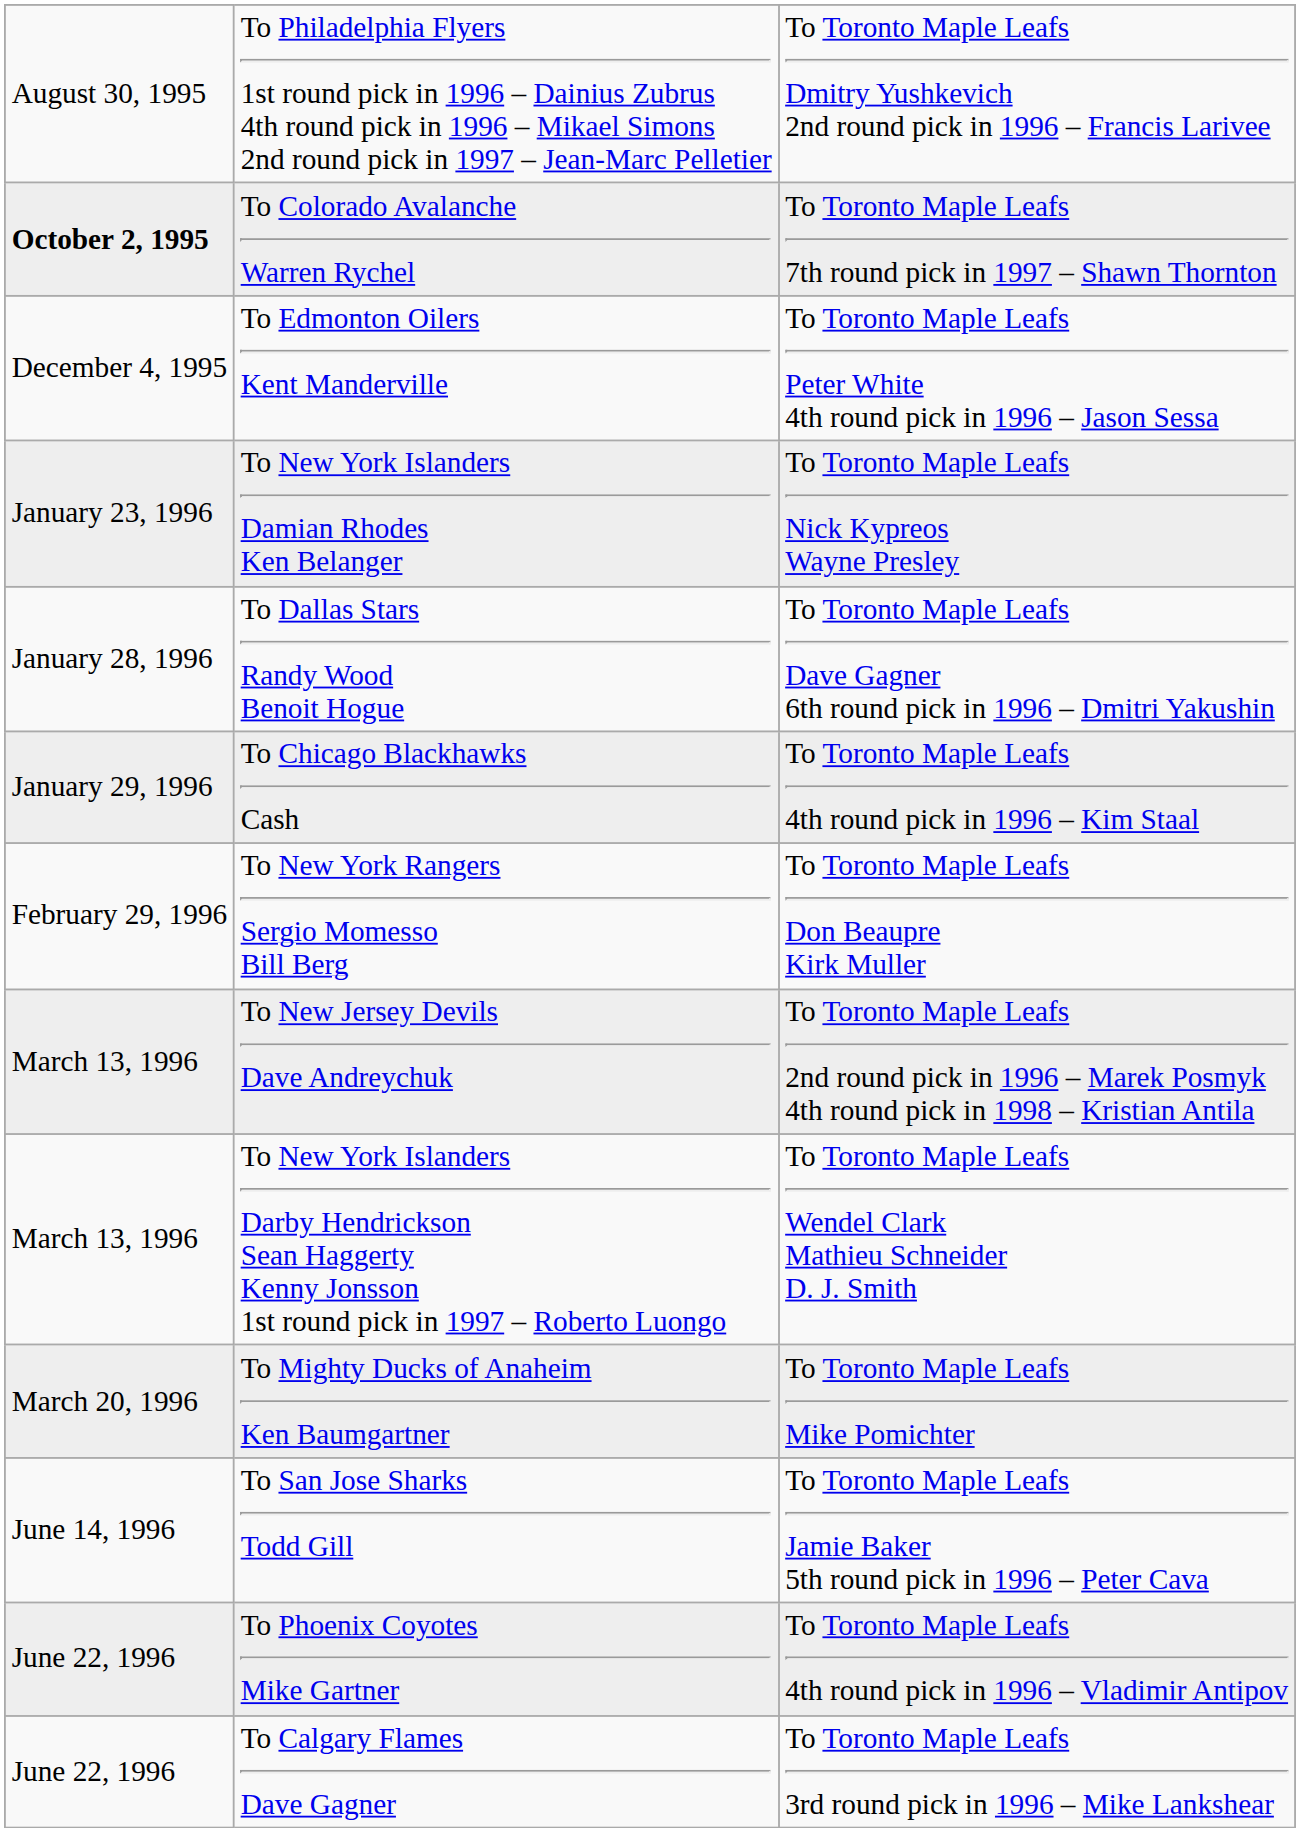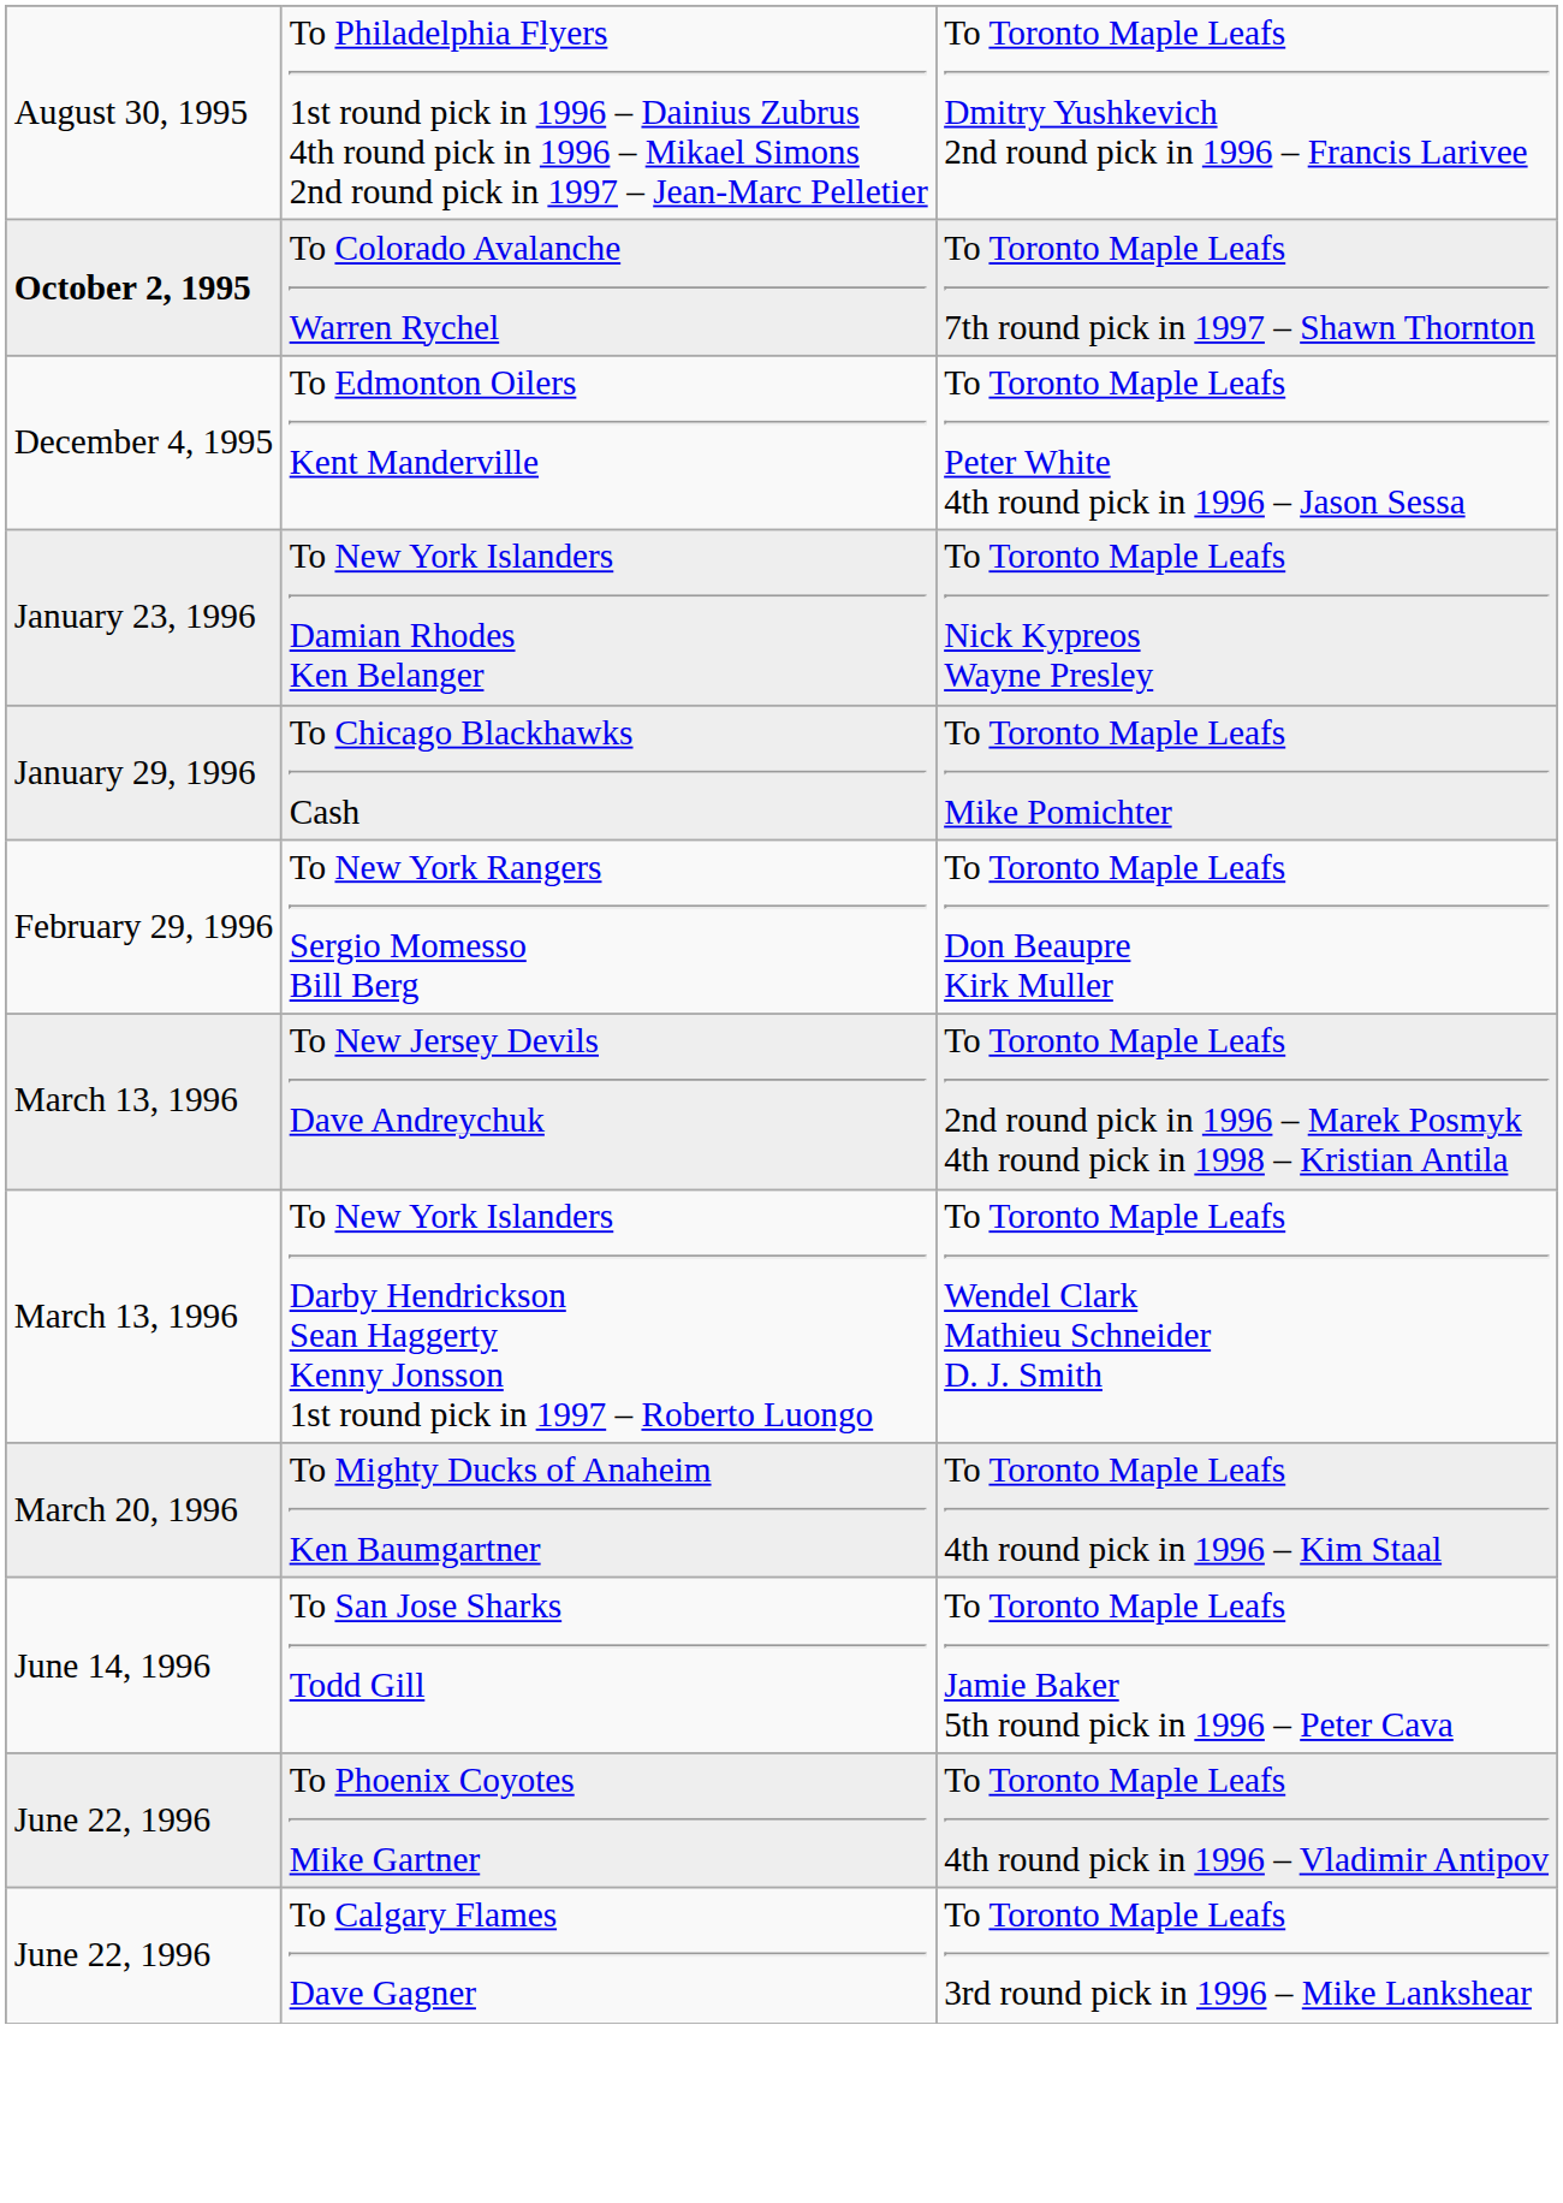 <table class="wikitable">
 <tr>
 <td>August 30, 1995</td>
 <td valign="top">To <a href='#'>Philadelphia Flyers</a><hr>1st round pick in <a href='#'>1996</a> – <a href='#'>Dainius Zubrus</a> <br> 4th round pick in <a href='#'>1996</a> – <a href='#'>Mikael Simons</a> <br> 2nd round pick in <a href='#'>1997</a> – <a href='#'>Jean-Marc Pelletier</a></td>
 <td valign="top">To <a href='#'>Toronto Maple Leafs</a><hr><a href='#'>Dmitry Yushkevich</a> <br> 2nd round pick in <a href='#'>1996</a> – <a href='#'>Francis Larivee</a></td>
 </tr>
 <tr bgcolor="#eeeeee">
 <td><strong>October 2, 1995</strong></td>
 <td valign="top">To <a href='#'>Colorado Avalanche</a><hr><a href='#'>Warren Rychel</a></td>
 <td valign="top">To <a href='#'>Toronto Maple Leafs</a><hr>7th round pick in <a href='#'>1997</a> – <a href='#'>Shawn Thornton</a></td>
 </tr>
 <tr>
 <td>December 4, 1995</td>
 <td valign="top">To <a href='#'>Edmonton Oilers</a><hr><a href='#'>Kent Manderville</a></td>
 <td valign="top">To <a href='#'>Toronto Maple Leafs</a><hr><a href='#'>Peter White</a> <br> 4th round pick in <a href='#'>1996</a> – <a href='#'>Jason Sessa</a></td>
 </tr>
 <tr bgcolor="#eeeeee">
 <td>January 23, 1996</td>
 <td valign="top">To <a href='#'>New York Islanders</a><hr><a href='#'>Damian Rhodes</a> <br> <a href='#'>Ken Belanger</a></td>
 <td valign="top">To <a href='#'>Toronto Maple Leafs</a><hr><a href='#'>Nick Kypreos</a> <br> <a href='#'>Wayne Presley</a></td>
 </tr>
-<tr>
-<td>January 28, 1996</td>
-<td valign="top">To <a href='#'>Dallas Stars</a><hr><a href='#'>Randy Wood</a> <br> <a href='#'>Benoit Hogue</a></td>
-<td valign="top">To <a href='#'>Toronto Maple Leafs</a><hr><a href='#'>Dave Gagner</a> <br> 6th round pick in <a href='#'>1996</a> – <a href='#'>Dmitri Yakushin</a></td>
-</tr>
 <tr bgcolor="#eeeeee">
 <td>January 29, 1996</td>
 <td valign="top">To <a href='#'>Chicago Blackhawks</a><hr>Cash</td>
-<td valign="top">To <a href='#'>Toronto Maple Leafs</a><hr>4th round pick in <a href='#'>1996</a> – <a href='#'>Kim Staal</a></td>
+<td valign="top">To <a href='#'>Toronto Maple Leafs</a><hr><a href='#'>Mike Pomichter</a></td>
 </tr>
 <tr>
 <td>February 29, 1996</td>
 <td valign="top">To <a href='#'>New York Rangers</a><hr><a href='#'>Sergio Momesso</a> <br> <a href='#'>Bill Berg</a></td>
 <td valign="top">To <a href='#'>Toronto Maple Leafs</a><hr><a href='#'>Don Beaupre</a> <br> <a href='#'>Kirk Muller</a></td>
 </tr>
 <tr bgcolor="#eeeeee">
 <td>March 13, 1996</td>
 <td valign="top">To <a href='#'>New Jersey Devils</a><hr><a href='#'>Dave Andreychuk</a></td>
 <td valign="top">To <a href='#'>Toronto Maple Leafs</a><hr>2nd round pick in <a href='#'>1996</a> – <a href='#'>Marek Posmyk</a> <br> 4th round pick in <a href='#'>1998</a> – <a href='#'>Kristian Antila</a></td>
 </tr>
 <tr>
 <td>March 13, 1996</td>
 <td valign="top">To <a href='#'>New York Islanders</a><hr><a href='#'>Darby Hendrickson</a> <br> <a href='#'>Sean Haggerty</a> <br> <a href='#'>Kenny Jonsson</a> <br> 1st round pick in <a href='#'>1997</a> – <a href='#'>Roberto Luongo</a></td>
 <td valign="top">To <a href='#'>Toronto Maple Leafs</a><hr><a href='#'>Wendel Clark</a> <br> <a href='#'>Mathieu Schneider</a> <br> <a href='#'>D. J. Smith</a></td>
 </tr>
 <tr bgcolor="#eeeeee">
 <td>March 20, 1996</td>
 <td valign="top">To <a href='#'>Mighty Ducks of Anaheim</a><hr><a href='#'>Ken Baumgartner</a></td>
-<td valign="top">To <a href='#'>Toronto Maple Leafs</a><hr><a href='#'>Mike Pomichter</a></td>
+<td valign="top">To <a href='#'>Toronto Maple Leafs</a><hr>4th round pick in <a href='#'>1996</a> – <a href='#'>Kim Staal</a></td>
 </tr>
 <tr>
 <td>June 14, 1996</td>
 <td valign="top">To <a href='#'>San Jose Sharks</a><hr><a href='#'>Todd Gill</a></td>
 <td valign="top">To <a href='#'>Toronto Maple Leafs</a><hr><a href='#'>Jamie Baker</a> <br> 5th round pick in <a href='#'>1996</a> – <a href='#'>Peter Cava</a></td>
 </tr>
 <tr bgcolor="#eeeeee">
 <td>June 22, 1996</td>
 <td valign="top">To <a href='#'>Phoenix Coyotes</a><hr><a href='#'>Mike Gartner</a></td>
 <td valign="top">To <a href='#'>Toronto Maple Leafs</a><hr>4th round pick in <a href='#'>1996</a> – <a href='#'>Vladimir Antipov</a></td>
 </tr>
 <tr>
 <td>June 22, 1996</td>
 <td valign="top">To <a href='#'>Calgary Flames</a><hr><a href='#'>Dave Gagner</a></td>
 <td valign="top">To <a href='#'>Toronto Maple Leafs</a><hr>3rd round pick in <a href='#'>1996</a> – <a href='#'>Mike Lankshear</a></td>
 </tr>
 </table>
